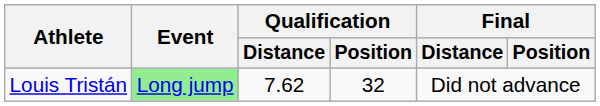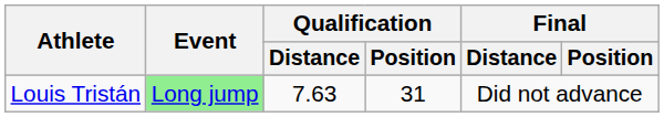 <table class=wikitable style="font-size:90%">
 <tr>
 <th rowspan="2">Athlete</th>
 <th rowspan="2">Event</th>
 <th colspan="2">Qualification</th>
 <th colspan="2">Final</th>
 </tr>
 <tr style="font-size:95%">
 <th>Distance</th>
 <th>Position</th>
 <th>Distance</th>
 <th>Position</th>
 </tr>
 <tr align=center>
 <td align=left><a href='#'>Louis Tristán</a></td>
 <td align=left style="background: lightgreen;"><a href='#'>Long jump</a></td>
-<td>7.62</td>
-<td>32</td>
+<td>7.63</td>
+<td>31</td>
 <td colspan=2>Did not advance</td>
 </tr>
 </table>
